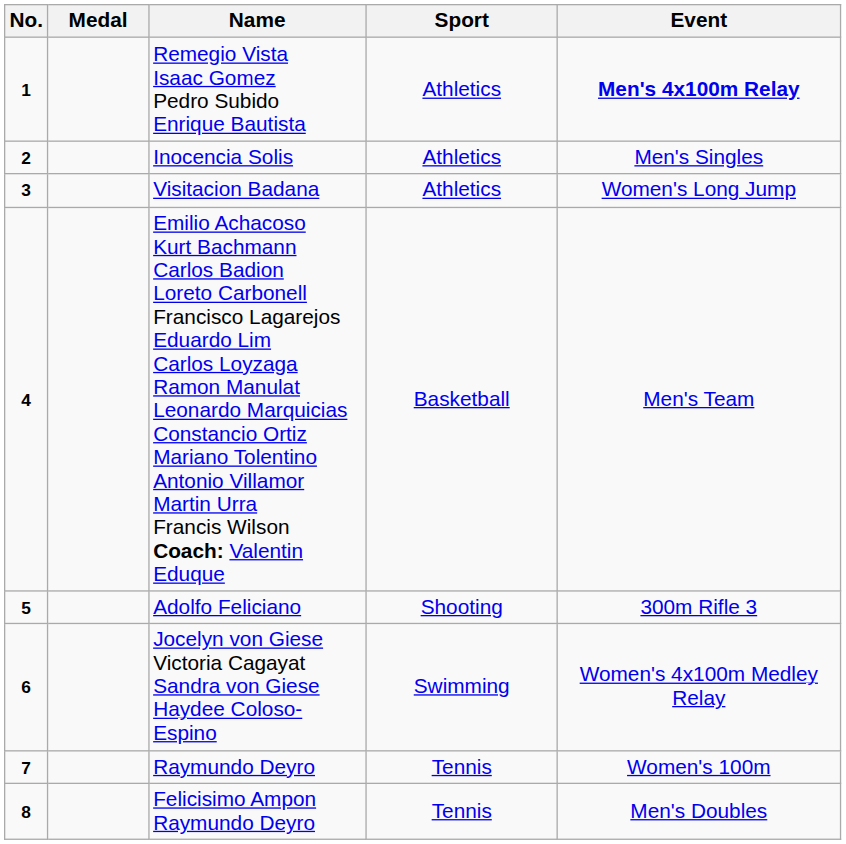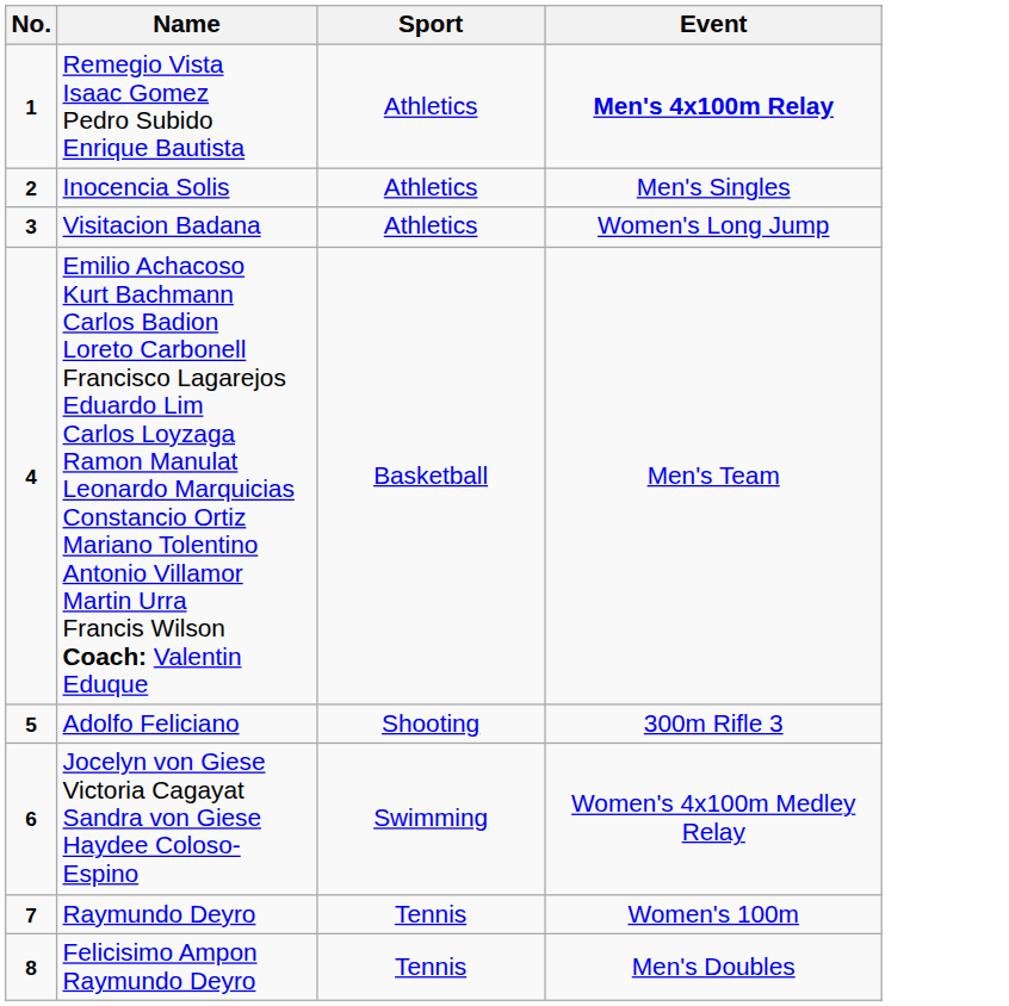 <table class="wikitable" style="font-size:100%; text-align:center;">
 <tr>
 <th width="10">No.</th>
-<th width="70">Medal</th>
 <th width="160">Name</th>
 <th width="140">Sport</th>
 <th width="210">Event</th>
 </tr>
 <tr>
 <td><small><strong>1</strong></small></td>
-<td></td>
 <td align=left><a href='#'>Remegio Vista</a><br><a href='#'>Isaac Gomez</a><br>Pedro Subido<br><a href='#'>Enrique Bautista</a></td>
 <td> <a href='#'>Athletics</a></td>
 <td><strong><a href='#'>Men's 4x100m Relay</a></strong></td>
 </tr>
 <tr>
 <td><small><strong>2</strong></small></td>
-<td></td>
 <td align=left><a href='#'>Inocencia Solis</a></td>
 <td> <a href='#'>Athletics</a></td>
 <td><a href='#'>Men's Singles</a></td>
 </tr>
 <tr>
 <td><small><strong>3</strong></small></td>
-<td></td>
 <td align=left><a href='#'>Visitacion Badana</a></td>
 <td> <a href='#'>Athletics</a></td>
 <td><a href='#'>Women's Long Jump</a></td>
 </tr>
 <tr>
 <td><small><strong>4</strong></small></td>
-<td></td>
 <td align=left><a href='#'>Emilio Achacoso</a><br><a href='#'>Kurt Bachmann</a><br><a href='#'>Carlos Badion</a><br><a href='#'>Loreto Carbonell</a><br>Francisco Lagarejos<br><a href='#'>Eduardo Lim</a><br><a href='#'>Carlos Loyzaga</a><br><a href='#'>Ramon Manulat</a><br><a href='#'>Leonardo Marquicias</a><br><a href='#'>Constancio Ortiz</a><br><a href='#'>Mariano Tolentino</a><br><a href='#'>Antonio Villamor</a><br><a href='#'>Martin Urra</a><br>Francis Wilson<br><strong>Coach:</strong> <a href='#'>Valentin Eduque</a></td>
 <td> <a href='#'>Basketball</a></td>
 <td><a href='#'>Men's Team</a></td>
 </tr>
 <tr>
 <td><small><strong>5</strong></small></td>
-<td></td>
 <td align=left><a href='#'>Adolfo Feliciano</a></td>
 <td> <a href='#'>Shooting</a></td>
 <td><a href='#'>300m Rifle 3</a></td>
 </tr>
 <tr>
 <td><small><strong>6</strong></small></td>
-<td></td>
 <td align=left><a href='#'>Jocelyn von Giese</a><br>Victoria Cagayat<br><a href='#'>Sandra von Giese</a><br><a href='#'>Haydee Coloso-Espino</a></td>
 <td> <a href='#'>Swimming</a></td>
 <td><a href='#'>Women's 4x100m Medley Relay</a></td>
 </tr>
 <tr>
 <td><small><strong>7</strong></small></td>
-<td></td>
 <td align=left><a href='#'>Raymundo Deyro</a></td>
 <td> <a href='#'>Tennis</a></td>
 <td><a href='#'>Women's 100m</a></td>
 </tr>
 <tr>
 <td><small><strong>8</strong></small></td>
-<td></td>
 <td align=left><a href='#'>Felicisimo Ampon</a><br><a href='#'>Raymundo Deyro</a></td>
 <td> <a href='#'>Tennis</a></td>
 <td><a href='#'>Men's Doubles</a></td>
 </tr>
 </table>
